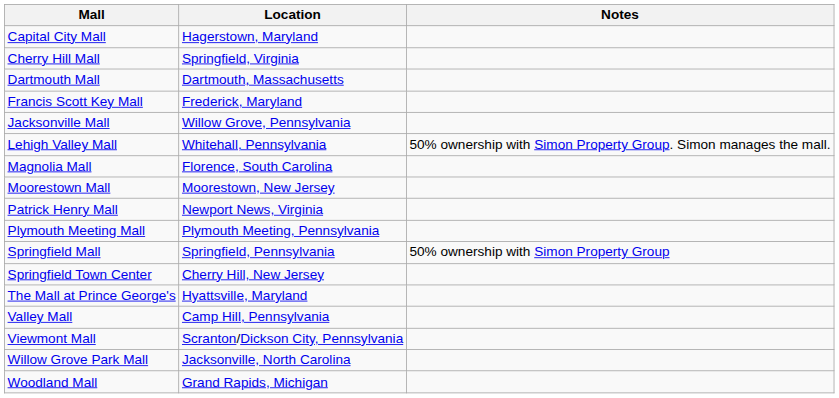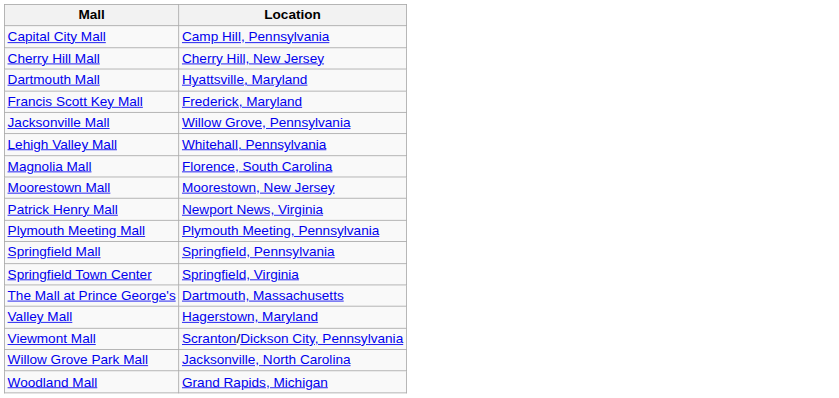 <table class="wikitable">
 <tr>
 <th>Mall</th>
 <th>Location</th>
-<th>Notes</th>
 </tr>
 <tr>
 <td><a href='#'>Capital City Mall</a></td>
-<td><a href='#'>Hagerstown, Maryland</a></td>
-<td></td>
+<td><a href='#'>Camp Hill, Pennsylvania</a></td>
 </tr>
 <tr>
 <td><a href='#'>Cherry Hill Mall</a></td>
-<td><a href='#'>Springfield, Virginia</a></td>
-<td></td>
+<td><a href='#'>Cherry Hill, New Jersey</a></td>
 </tr>
 <tr>
 <td><a href='#'>Dartmouth Mall</a></td>
-<td><a href='#'>Dartmouth, Massachusetts</a></td>
-<td></td>
+<td><a href='#'>Hyattsville, Maryland</a></td>
 </tr>
 <tr>
 <td><a href='#'>Francis Scott Key Mall</a></td>
 <td><a href='#'>Frederick, Maryland</a></td>
-<td></td>
 </tr>
 <tr>
 <td><a href='#'>Jacksonville Mall</a></td>
 <td><a href='#'>Willow Grove, Pennsylvania</a></td>
-<td></td>
 </tr>
 <tr>
 <td><a href='#'>Lehigh Valley Mall</a></td>
 <td><a href='#'>Whitehall, Pennsylvania</a></td>
-<td>50% ownership with <a href='#'>Simon Property Group</a>. Simon manages the mall.</td>
 </tr>
 <tr>
 <td><a href='#'>Magnolia Mall</a></td>
 <td><a href='#'>Florence, South Carolina</a></td>
-<td></td>
 </tr>
 <tr>
 <td><a href='#'>Moorestown Mall</a></td>
 <td><a href='#'>Moorestown, New Jersey</a></td>
-<td></td>
 </tr>
 <tr>
 <td><a href='#'>Patrick Henry Mall</a></td>
 <td><a href='#'>Newport News, Virginia</a></td>
-<td></td>
 </tr>
 <tr>
 <td><a href='#'>Plymouth Meeting Mall</a></td>
 <td><a href='#'>Plymouth Meeting, Pennsylvania</a></td>
-<td></td>
 </tr>
 <tr>
 <td><a href='#'>Springfield Mall</a></td>
 <td><a href='#'>Springfield, Pennsylvania</a></td>
-<td>50% ownership with <a href='#'>Simon Property Group</a></td>
 </tr>
 <tr>
 <td><a href='#'>Springfield Town Center</a></td>
-<td><a href='#'>Cherry Hill, New Jersey</a></td>
-<td></td>
+<td><a href='#'>Springfield, Virginia</a></td>
 </tr>
 <tr>
 <td><a href='#'>The Mall at Prince George's</a></td>
-<td><a href='#'>Hyattsville, Maryland</a></td>
-<td></td>
+<td><a href='#'>Dartmouth, Massachusetts</a></td>
 </tr>
 <tr>
 <td><a href='#'>Valley Mall</a></td>
-<td><a href='#'>Camp Hill, Pennsylvania</a></td>
-<td></td>
+<td><a href='#'>Hagerstown, Maryland</a></td>
 </tr>
 <tr>
 <td><a href='#'>Viewmont Mall</a></td>
 <td><a href='#'>Scranton</a>/<a href='#'>Dickson City, Pennsylvania</a></td>
-<td></td>
 </tr>
 <tr>
 <td><a href='#'>Willow Grove Park Mall</a></td>
 <td><a href='#'>Jacksonville, North Carolina</a></td>
-<td></td>
 </tr>
 <tr>
 <td><a href='#'>Woodland Mall</a></td>
 <td><a href='#'>Grand Rapids, Michigan</a></td>
-<td></td>
 </tr>
 </table>
